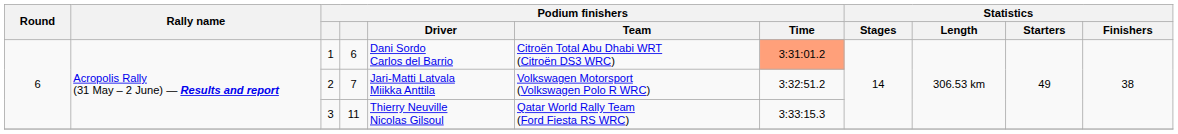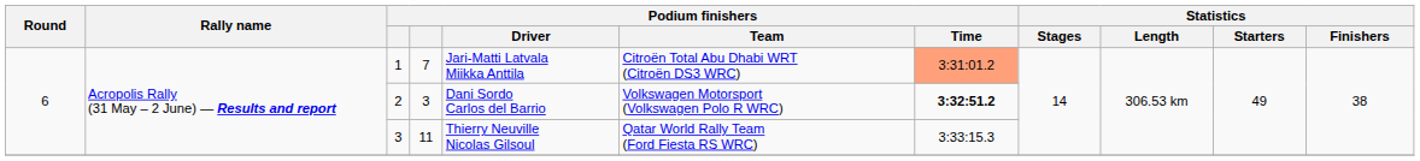 <table class="wikitable" width=90% style="font-size:85%;">
 <tr>
 <th rowspan=2>Round</th>
 <th style="width:22em" rowspan=2>Rally name</th>
 <th colspan=5>Podium finishers</th>
 <th colspan=4>Statistics</th>
 </tr>
 <tr>
 <th></th>
 <th></th>
 <th>Driver</th>
 <th>Team</th>
 <th>Time</th>
 <th>Stages</th>
 <th>Length</th>
 <th>Starters</th>
 <th>Finishers</th>
 </tr>
 <tr>
 <td rowspan=3 align=center>6</td>
 <td rowspan=3 nowrap> <a href='#'>Acropolis Rally</a><br>(31 May – 2 June) — <strong><em><a href='#'>Results and report</a></em></strong></td>
 <td align=center>1</td>
-<td align=center>6</td>
-<td nowrap> <a href='#'>Dani Sordo</a><br> <a href='#'>Carlos del Barrio</a></td>
+<td align=center>7</td>
+<td nowrap> <a href='#'>Jari-Matti Latvala</a><br> <a href='#'>Miikka Anttila</a></td>
 <td nowrap> <a href='#'>Citroën Total Abu Dhabi WRT</a><br> (<a href='#'>Citroën DS3 WRC</a>)</td>
 <td align=center style="background: lightsalmon;">3:31:01.2</td>
 <td rowspan=3 align=center>14</td>
 <td rowspan=3 align=center>306.53 km</td>
 <td rowspan=3 align=center>49</td>
 <td rowspan=3 align=center>38</td>
 </tr>
 <tr>
 <td align=center>2</td>
-<td align=center>7</td>
-<td nowrap> <a href='#'>Jari-Matti Latvala</a><br> <a href='#'>Miikka Anttila</a></td>
+<td align=center>3</td>
+<td nowrap> <a href='#'>Dani Sordo</a><br> <a href='#'>Carlos del Barrio</a></td>
 <td nowrap> <a href='#'>Volkswagen Motorsport</a><br> (<a href='#'>Volkswagen Polo R WRC</a>)</td>
-<td align=center>3:32:51.2</td>
+<td align=center><strong>3:32:51.2</strong></td>
 </tr>
 <tr>
 <td align=center>3</td>
 <td align=center>11</td>
 <td nowrap> <a href='#'>Thierry Neuville</a><br> <a href='#'>Nicolas Gilsoul</a></td>
 <td nowrap> <a href='#'>Qatar World Rally Team</a><br> (<a href='#'>Ford Fiesta RS WRC</a>)</td>
 <td align=center>3:33:15.3</td>
 </tr>
 <tr>
 </tr>
 </table>
